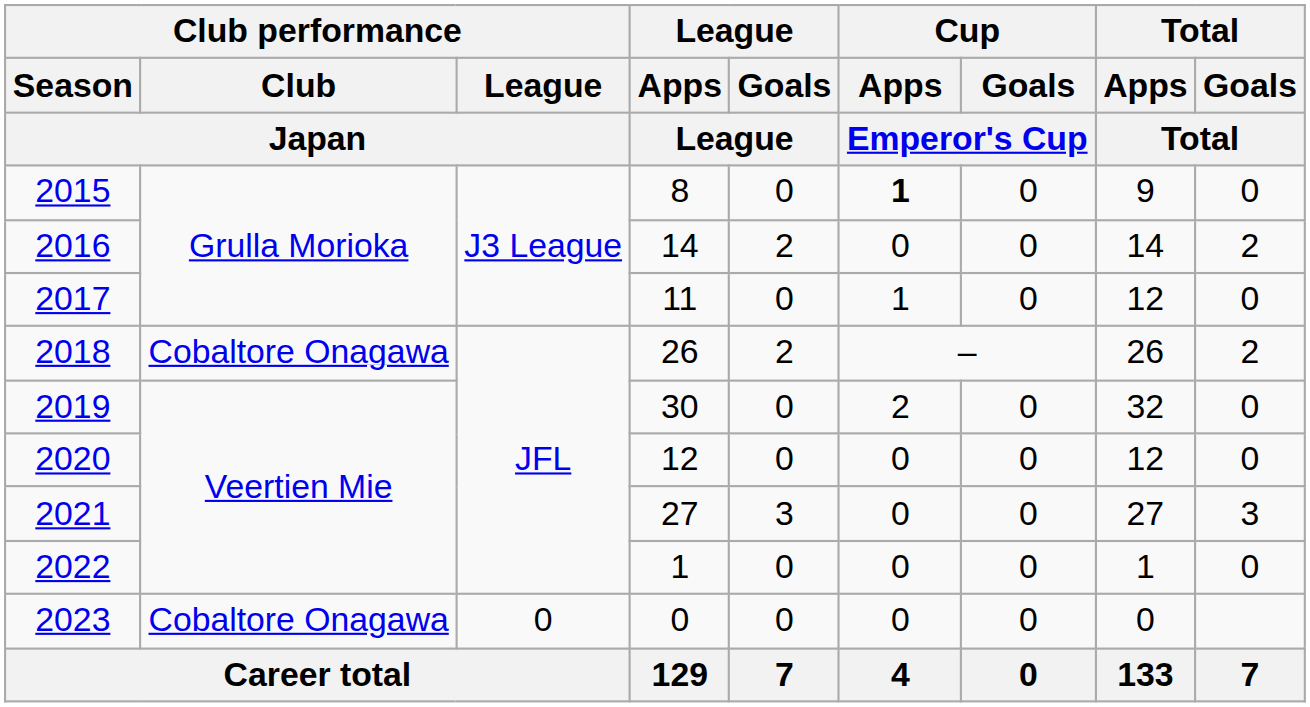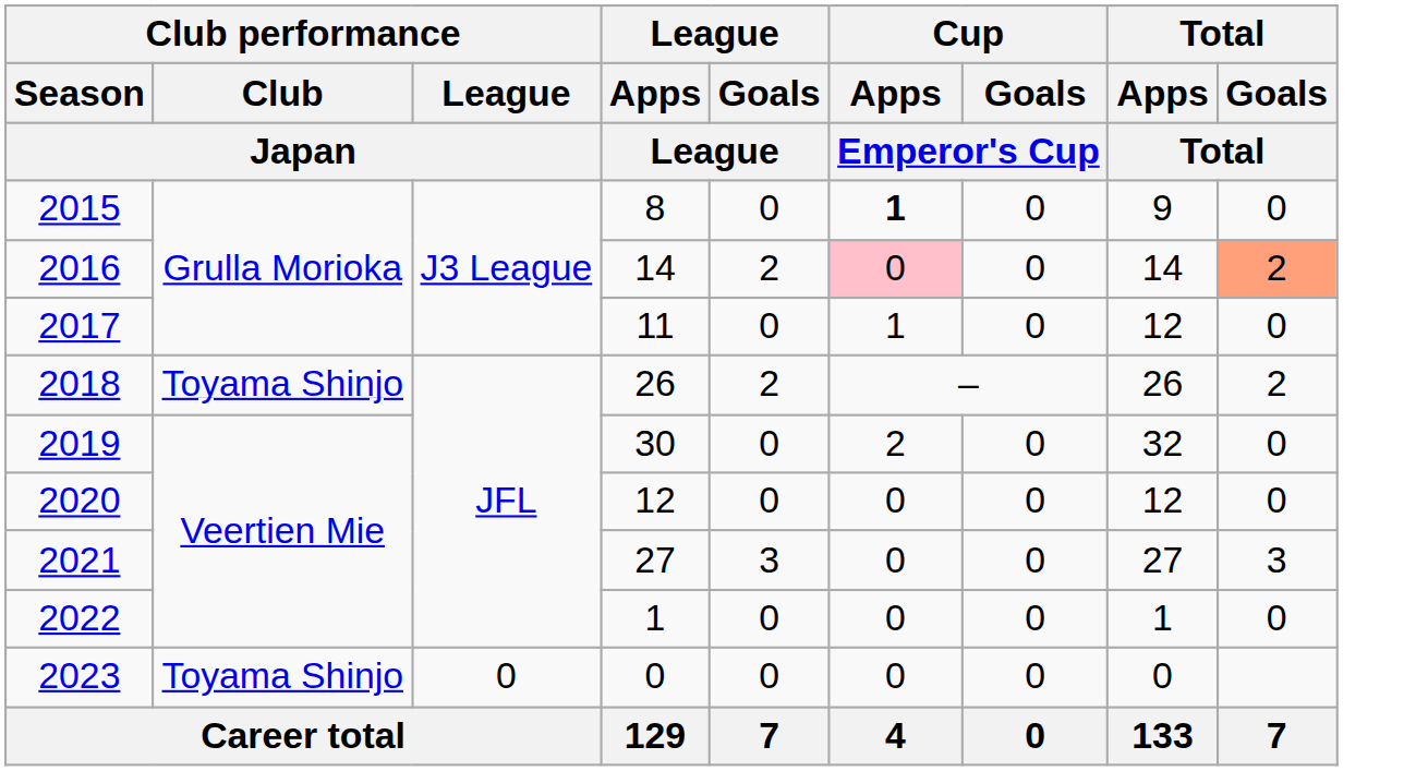 <table class="wikitable" style="text-align:center">
 <tr>
 <th colspan=3>Club performance</th>
 <th colspan=2>League</th>
 <th colspan=2>Cup</th>
 <th colspan=2>Total</th>
 </tr>
 <tr>
 <th>Season</th>
 <th>Club</th>
 <th>League</th>
 <th>Apps</th>
 <th>Goals</th>
 <th>Apps</th>
 <th>Goals</th>
 <th>Apps</th>
 <th>Goals</th>
 </tr>
 <tr>
 <th colspan=3>Japan</th>
 <th colspan=2>League</th>
 <th colspan=2><a href='#'>Emperor's Cup</a></th>
 <th colspan=2>Total</th>
 </tr>
 <tr>
 <td><a href='#'>2015</a></td>
 <td rowspan="3"><a href='#'>Grulla Morioka</a></td>
 <td rowspan="3"><a href='#'>J3 League</a></td>
 <td>8</td>
 <td>0</td>
 <td><strong>1</strong></td>
 <td>0</td>
 <td>9</td>
 <td>0</td>
 </tr>
 <tr>
 <td><a href='#'>2016</a></td>
 <td>14</td>
 <td>2</td>
-<td>0</td>
+<td style="background: pink;">0</td>
 <td>0</td>
 <td>14</td>
-<td>2</td>
+<td style="background: lightsalmon;">2</td>
 </tr>
 <tr>
 <td><a href='#'>2017</a></td>
 <td>11</td>
 <td>0</td>
 <td>1</td>
 <td>0</td>
 <td>12</td>
 <td>0</td>
 </tr>
 <tr>
 <td><a href='#'>2018</a></td>
-<td><a href='#'>Cobaltore Onagawa</a></td>
+<td><a href='#'>Toyama Shinjo</a></td>
 <td rowspan="5"><a href='#'>JFL</a></td>
 <td>26</td>
 <td>2</td>
 <td colspan="2">–</td>
 <td>26</td>
 <td>2</td>
 </tr>
 <tr>
 <td><a href='#'>2019</a></td>
 <td rowspan="4"><a href='#'>Veertien Mie</a></td>
 <td>30</td>
 <td>0</td>
 <td>2</td>
 <td>0</td>
 <td>32</td>
 <td>0</td>
 </tr>
 <tr>
 <td><a href='#'>2020</a></td>
 <td>12</td>
 <td>0</td>
 <td>0</td>
 <td>0</td>
 <td>12</td>
 <td>0</td>
 </tr>
 <tr>
 <td><a href='#'>2021</a></td>
 <td>27</td>
 <td>3</td>
 <td>0</td>
 <td>0</td>
 <td>27</td>
 <td>3</td>
 </tr>
 <tr>
 <td><a href='#'>2022</a></td>
 <td>1</td>
 <td>0</td>
 <td>0</td>
 <td>0</td>
 <td>1</td>
 <td>0</td>
 </tr>
 <tr>
 <td><a href='#'>2023</a></td>
-<td><a href='#'>Cobaltore Onagawa</a></td>
+<td><a href='#'>Toyama Shinjo</a></td>
 <td>0</td>
 <td>0</td>
 <td>0</td>
 <td>0</td>
 <td>0</td>
 <td>0</td>
 </tr>
 <tr>
 <th colspan=3>Career total</th>
 <th>129</th>
 <th>7</th>
 <th>4</th>
 <th>0</th>
 <th>133</th>
 <th>7</th>
 </tr>
 </table>
